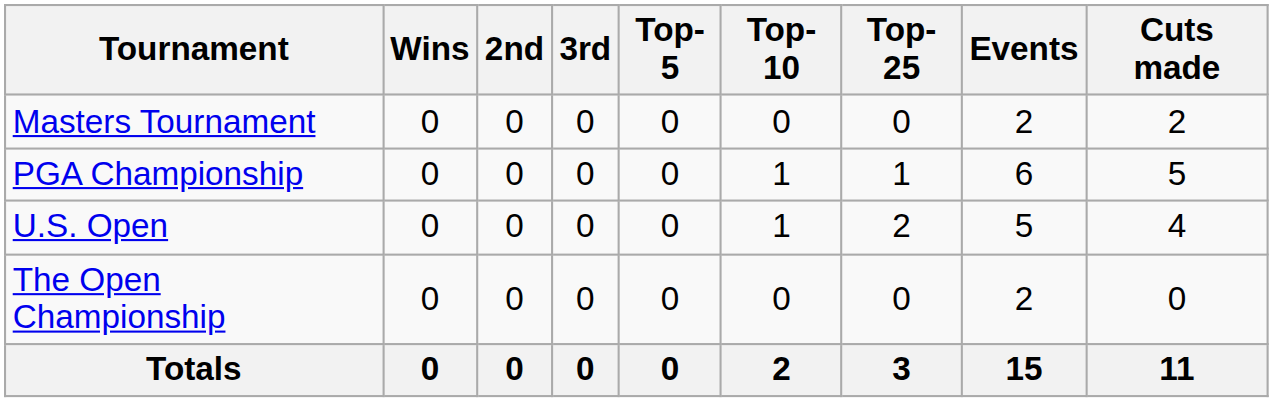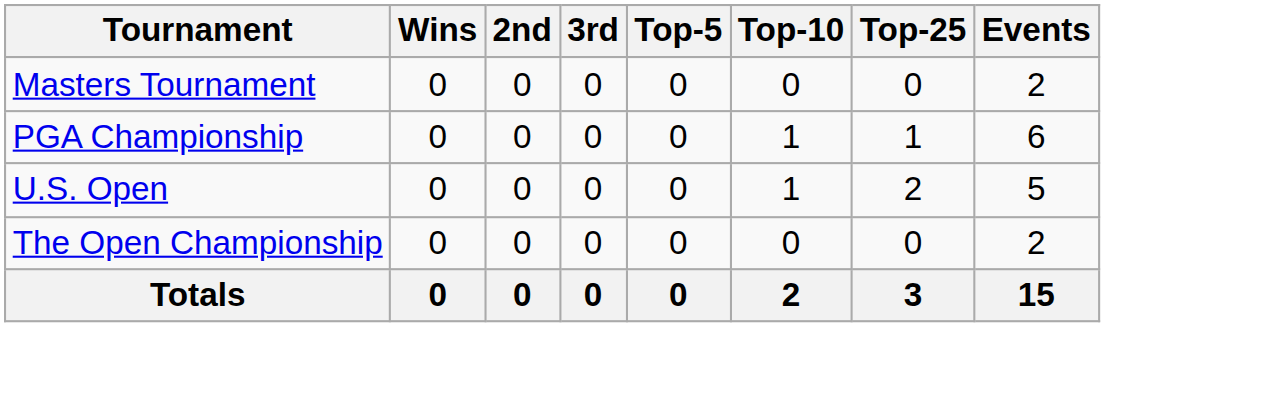 <table class=wikitable style=text-align:center>
 <tr>
 <th>Tournament</th>
 <th>Wins</th>
 <th>2nd</th>
 <th>3rd</th>
 <th>Top-5</th>
 <th>Top-10</th>
 <th>Top-25</th>
 <th>Events</th>
-<th>Cuts made</th>
 </tr>
 <tr>
 <td align=left><a href='#'>Masters Tournament</a></td>
 <td>0</td>
 <td>0</td>
 <td>0</td>
 <td>0</td>
 <td>0</td>
 <td>0</td>
-<td>2</td>
 <td>2</td>
 </tr>
 <tr>
 <td align=left><a href='#'>PGA Championship</a></td>
 <td>0</td>
 <td>0</td>
 <td>0</td>
 <td>0</td>
 <td>1</td>
 <td>1</td>
 <td>6</td>
-<td>5</td>
 </tr>
 <tr>
 <td align=left><a href='#'>U.S. Open</a></td>
 <td>0</td>
 <td>0</td>
 <td>0</td>
 <td>0</td>
 <td>1</td>
 <td>2</td>
 <td>5</td>
-<td>4</td>
 </tr>
 <tr>
 <td align=left><a href='#'>The Open Championship</a></td>
 <td>0</td>
 <td>0</td>
 <td>0</td>
 <td>0</td>
 <td>0</td>
 <td>0</td>
 <td>2</td>
-<td>0</td>
 </tr>
 <tr>
 <th>Totals</th>
 <th>0</th>
 <th>0</th>
 <th>0</th>
 <th>0</th>
 <th>2</th>
 <th>3</th>
 <th>15</th>
-<th>11</th>
 </tr>
 </table>
